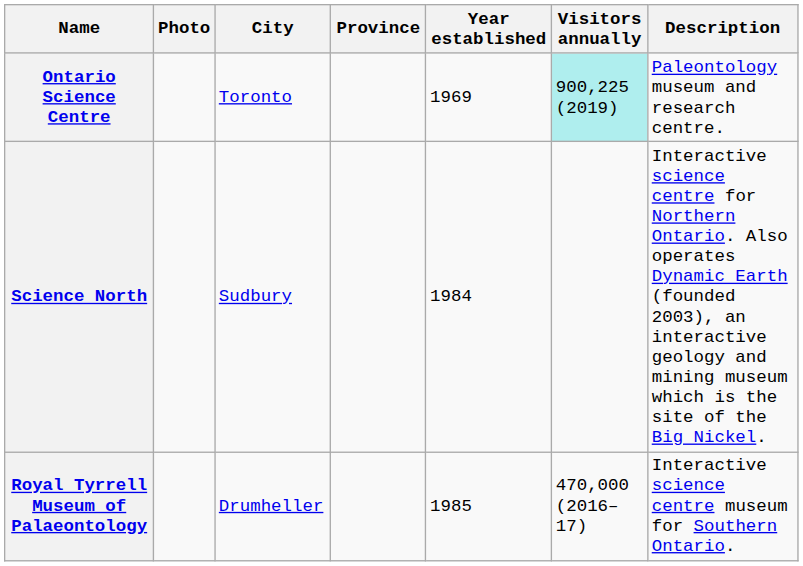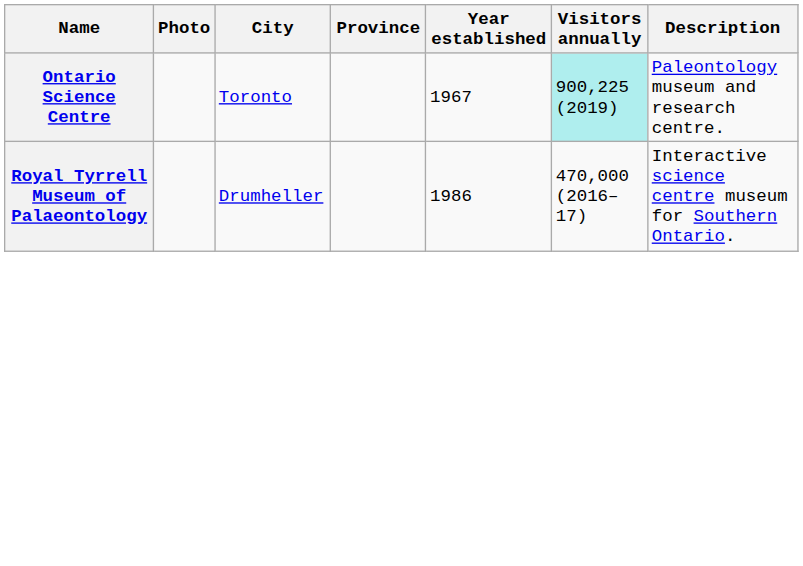 <table class="wikitable sortable plainrowheaders" width="95%">
 <tr>
 <th scope=col width=12%>Name</th>
 <th scope=col width=1%px class="unsortable">Photo</th>
 <th scope=col width=8%>City</th>
 <th scope=col width=8%>Province</th>
 <th scope=col width=6%>Year established</th>
 <th scope=col width=10%>Visitors annually</th>
 <th scope=col width=18% class="unsortable">Description</th>
 </tr>
 <tr>
 <th scope=row><a href='#'>Ontario Science Centre</a></th>
 <td></td>
 <td><a href='#'>Toronto</a></td>
 <td></td>
-<td>1969</td>
+<td>1967</td>
 <td style="background: paleturquoise;">900,225 (2019)</td>
 <td><a href='#'>Paleontology</a> museum and research centre.</td>
-</tr>
-<tr>
-<th scope=row><a href='#'>Science North</a></th>
-<td></td>
-<td><a href='#'>Sudbury</a></td>
-<td></td>
-<td>1984</td>
-<td></td>
-<td>Interactive <a href='#'>science centre</a> for <a href='#'>Northern Ontario</a>. Also operates <a href='#'>Dynamic Earth</a> (founded 2003), an interactive geology and mining museum which is the site of the <a href='#'>Big Nickel</a>.</td>
 </tr>
 <tr>
 <th scope=row><a href='#'>Royal Tyrrell Museum of Palaeontology</a></th>
 <td></td>
 <td><a href='#'>Drumheller</a></td>
 <td></td>
-<td>1985</td>
+<td>1986</td>
 <td>470,000 (2016–17)</td>
 <td>Interactive <a href='#'>science centre</a> museum for <a href='#'>Southern Ontario</a>.</td>
 </tr>
 </table>
